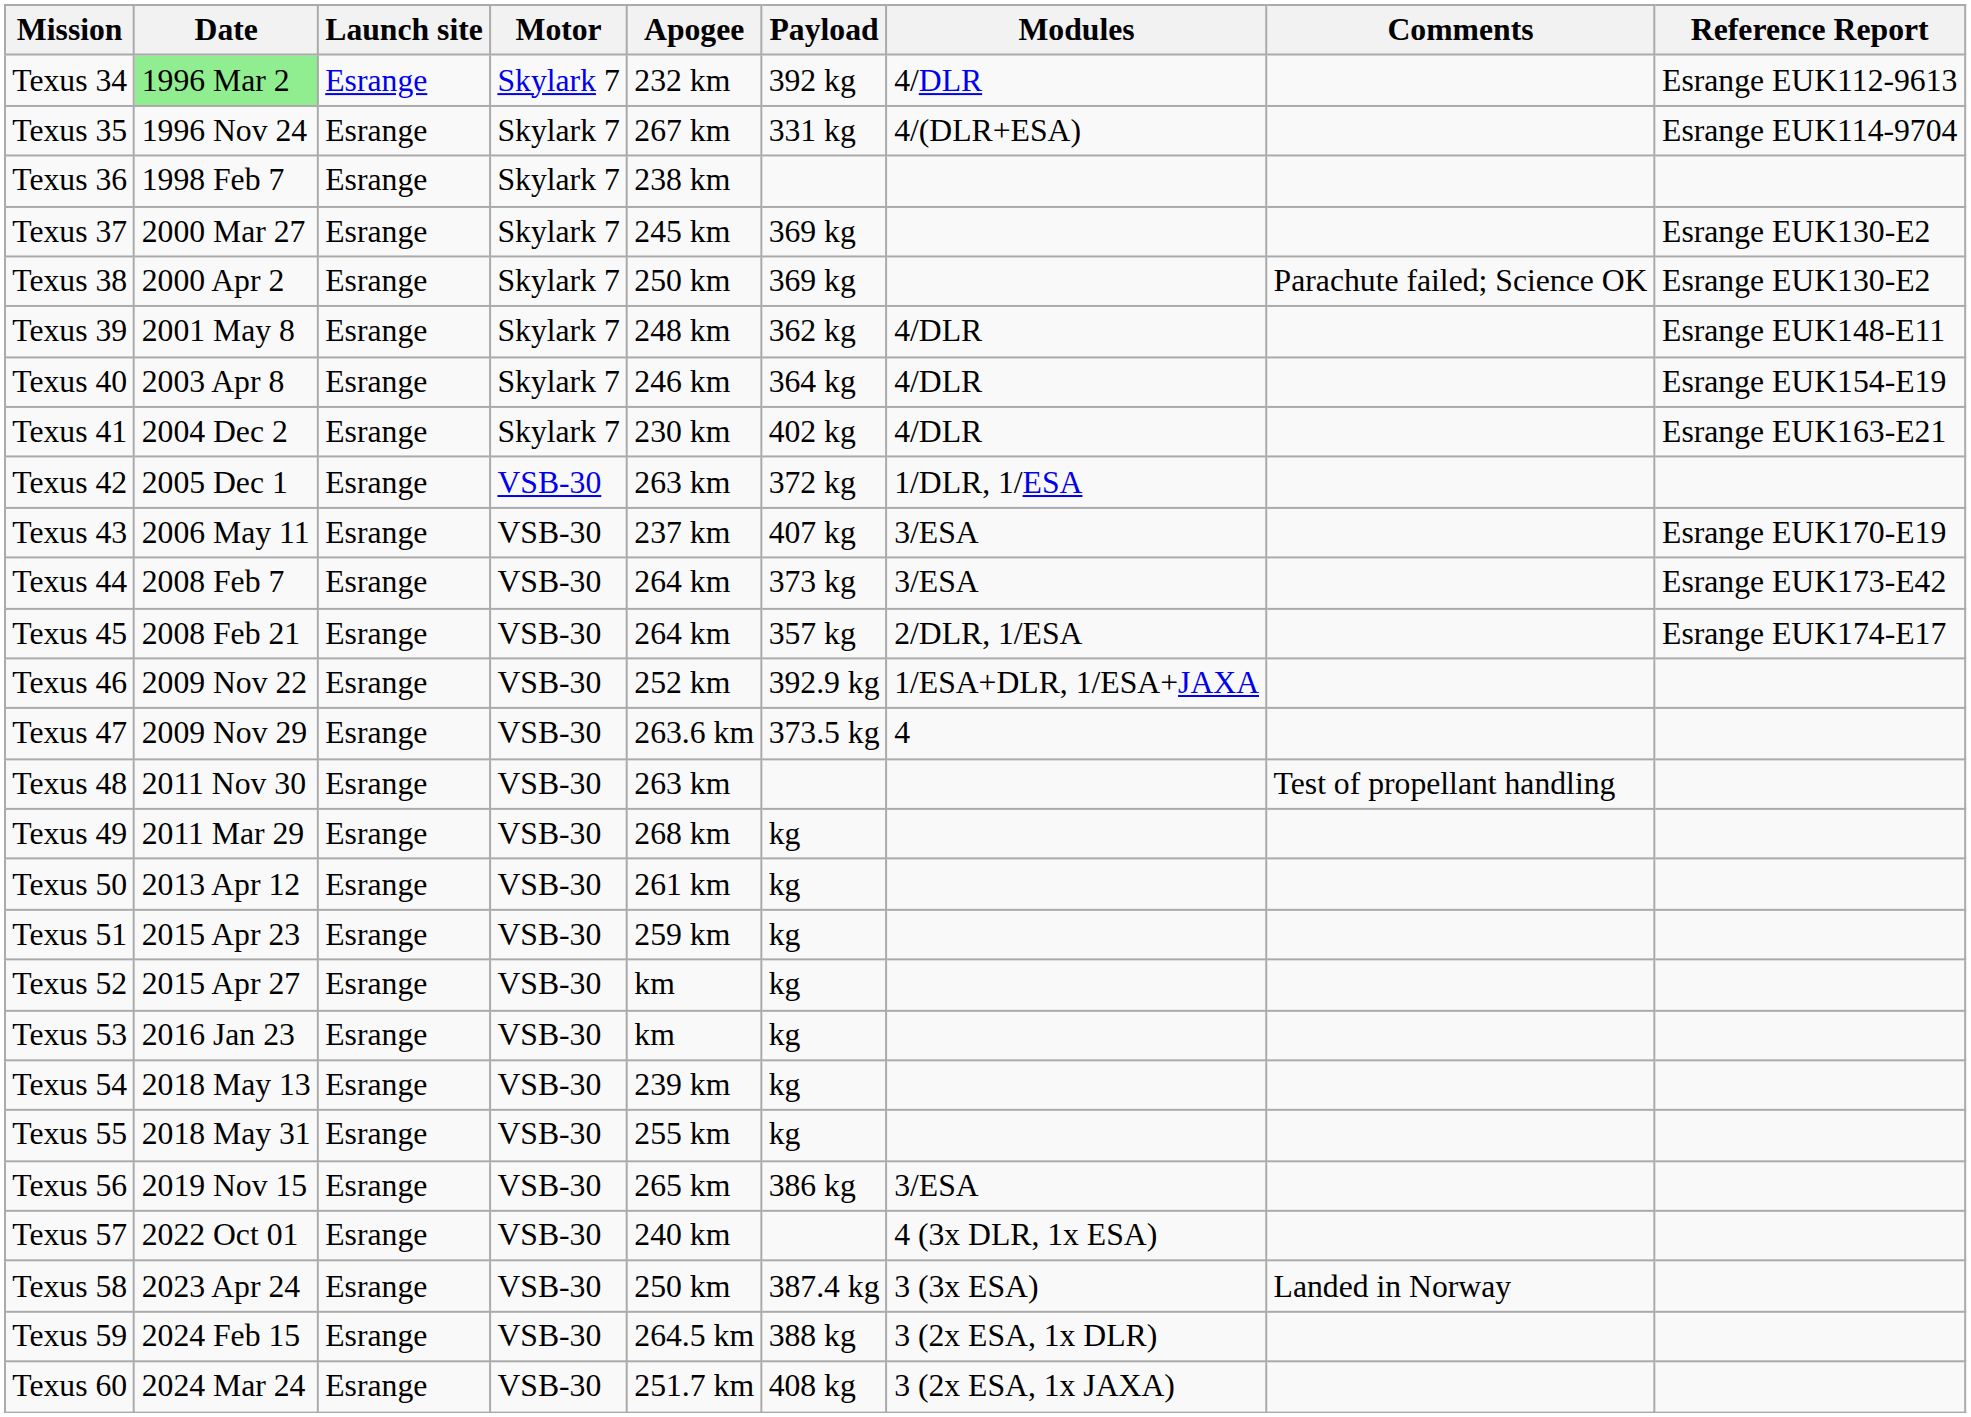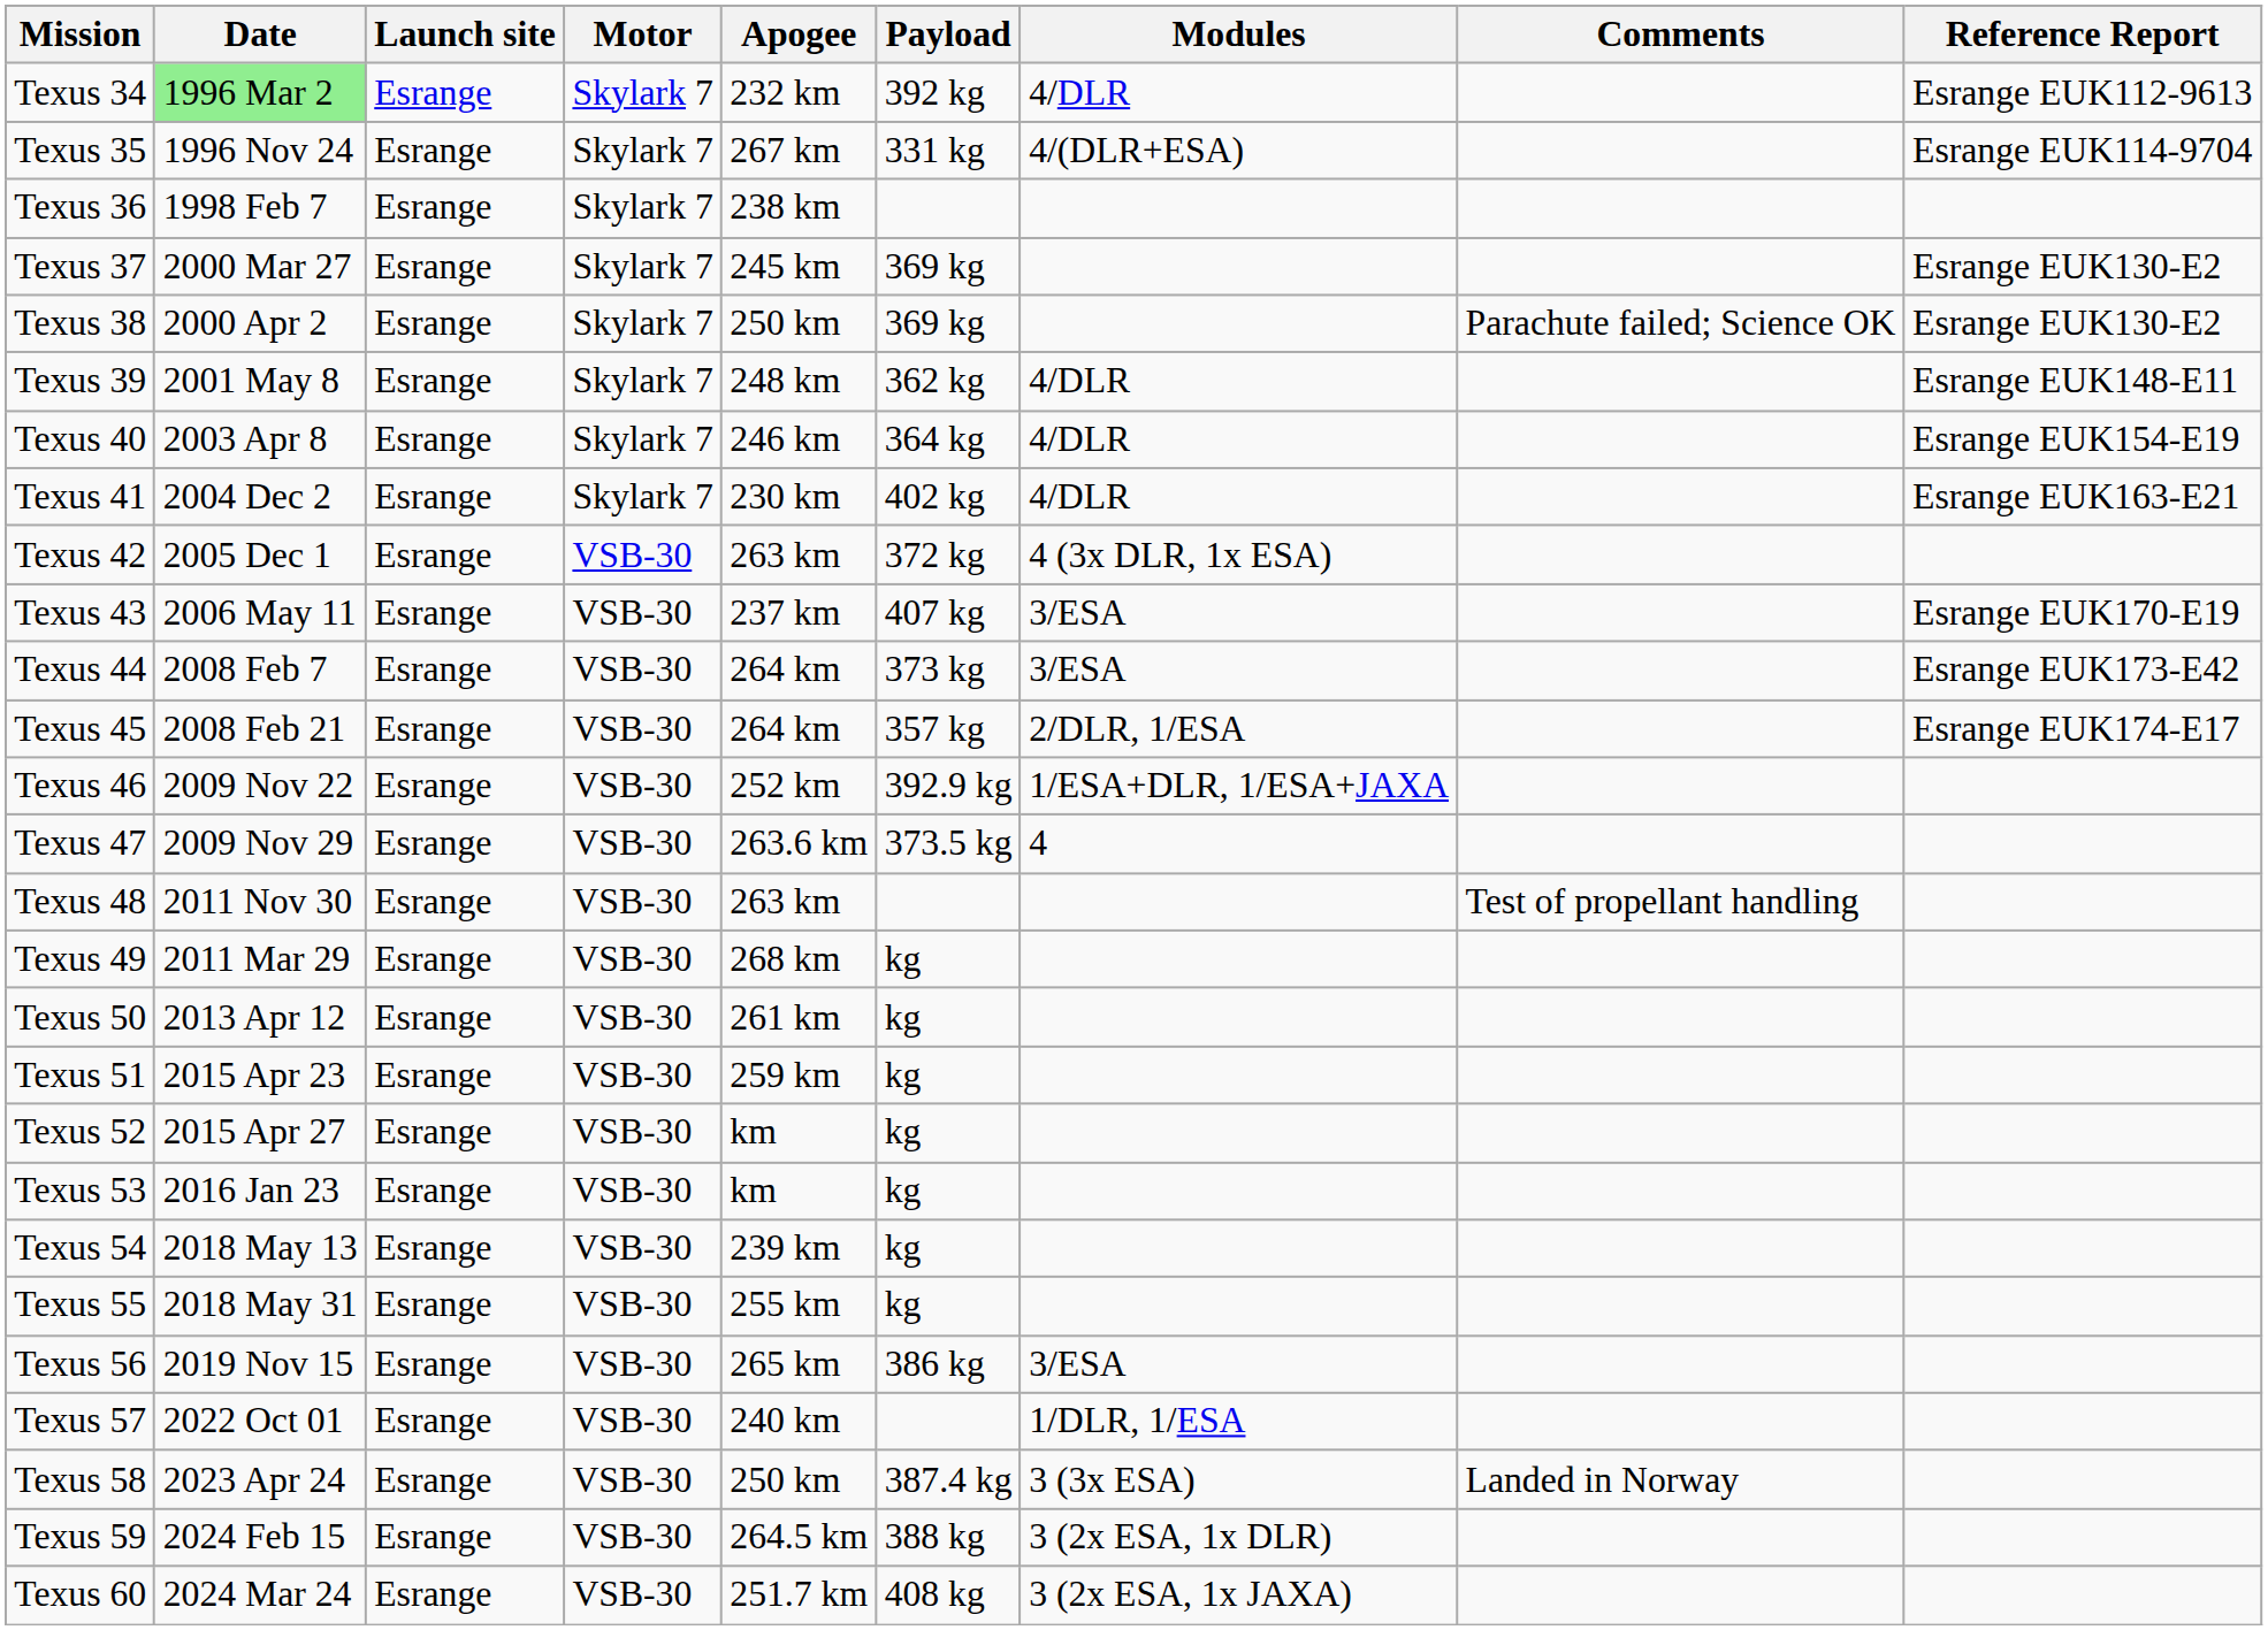 <table class=wikitable>
 <tr>
 <th>Mission</th>
 <th>Date</th>
 <th>Launch site</th>
 <th>Motor</th>
 <th>Apogee</th>
 <th>Payload</th>
 <th>Modules</th>
 <th>Comments</th>
 <th>Reference Report</th>
 </tr>
 <tr>
 <td>Texus 34</td>
 <td style="background: lightgreen;">1996 Mar 2</td>
 <td><a href='#'>Esrange</a></td>
 <td><a href='#'>Skylark</a> 7</td>
 <td>232 km</td>
 <td>392 kg</td>
 <td>4/<a href='#'>DLR</a></td>
 <td></td>
 <td>Esrange EUK112-9613</td>
 </tr>
 <tr>
 <td>Texus 35</td>
 <td>1996 Nov 24</td>
 <td>Esrange</td>
 <td>Skylark 7</td>
 <td>267 km</td>
 <td>331 kg</td>
 <td>4/(DLR+ESA)</td>
 <td></td>
 <td>Esrange EUK114-9704</td>
 </tr>
 <tr>
 <td>Texus 36</td>
 <td>1998 Feb 7</td>
 <td>Esrange</td>
 <td>Skylark 7</td>
 <td>238 km</td>
 <td></td>
 <td></td>
 <td></td>
 <td></td>
 </tr>
 <tr>
 <td>Texus 37</td>
 <td>2000 Mar 27</td>
 <td>Esrange</td>
 <td>Skylark 7</td>
 <td>245 km</td>
 <td>369 kg</td>
 <td></td>
 <td></td>
 <td>Esrange EUK130-E2</td>
 </tr>
 <tr>
 <td>Texus 38</td>
 <td>2000 Apr 2</td>
 <td>Esrange</td>
 <td>Skylark 7</td>
 <td>250 km</td>
 <td>369 kg</td>
 <td></td>
 <td>Parachute failed; Science OK</td>
 <td>Esrange EUK130-E2</td>
 </tr>
 <tr>
 <td>Texus 39</td>
 <td>2001 May 8</td>
 <td>Esrange</td>
 <td>Skylark 7</td>
 <td>248 km</td>
 <td>362 kg</td>
 <td>4/DLR</td>
 <td></td>
 <td>Esrange EUK148-E11</td>
 </tr>
 <tr>
 <td>Texus 40</td>
 <td>2003 Apr 8</td>
 <td>Esrange</td>
 <td>Skylark 7</td>
 <td>246 km</td>
 <td>364 kg</td>
 <td>4/DLR</td>
 <td></td>
 <td>Esrange EUK154-E19</td>
 </tr>
 <tr>
 <td>Texus 41</td>
 <td>2004 Dec 2</td>
 <td>Esrange</td>
 <td>Skylark 7</td>
 <td>230 km</td>
 <td>402 kg</td>
 <td>4/DLR</td>
 <td></td>
 <td>Esrange EUK163-E21</td>
 </tr>
 <tr>
 <td>Texus 42</td>
 <td>2005 Dec 1</td>
 <td>Esrange</td>
 <td><a href='#'>VSB-30</a></td>
 <td>263 km</td>
 <td>372 kg</td>
-<td>1/DLR, 1/<a href='#'>ESA</a></td>
+<td>4 (3x DLR, 1x ESA)</td>
 <td></td>
 <td></td>
 </tr>
 <tr>
 <td>Texus 43</td>
 <td>2006 May 11</td>
 <td>Esrange</td>
 <td>VSB-30</td>
 <td>237 km</td>
 <td>407 kg</td>
 <td>3/ESA</td>
 <td></td>
 <td>Esrange EUK170-E19</td>
 </tr>
 <tr>
 <td>Texus 44</td>
 <td>2008 Feb 7</td>
 <td>Esrange</td>
 <td>VSB-30</td>
 <td>264 km</td>
 <td>373 kg</td>
 <td>3/ESA</td>
 <td></td>
 <td>Esrange EUK173-E42</td>
 </tr>
 <tr>
 <td>Texus 45</td>
 <td>2008 Feb 21</td>
 <td>Esrange</td>
 <td>VSB-30</td>
 <td>264 km</td>
 <td>357 kg</td>
 <td>2/DLR, 1/ESA</td>
 <td></td>
 <td>Esrange EUK174-E17</td>
 </tr>
 <tr>
 <td>Texus 46</td>
 <td>2009 Nov 22</td>
 <td>Esrange</td>
 <td>VSB-30</td>
 <td>252 km</td>
 <td>392.9 kg</td>
 <td>1/ESA+DLR, 1/ESA+<a href='#'>JAXA</a></td>
 <td></td>
 <td></td>
 </tr>
 <tr>
 <td>Texus 47</td>
 <td>2009 Nov 29</td>
 <td>Esrange</td>
 <td>VSB-30</td>
 <td>263.6 km</td>
 <td>373.5 kg</td>
 <td>4</td>
 <td></td>
 <td></td>
 </tr>
 <tr>
 <td>Texus 48</td>
 <td>2011 Nov 30</td>
 <td>Esrange</td>
 <td>VSB-30</td>
 <td>263 km</td>
 <td></td>
 <td></td>
 <td>Test of propellant handling</td>
 <td></td>
 </tr>
 <tr>
 <td>Texus 49</td>
 <td>2011 Mar 29</td>
 <td>Esrange</td>
 <td>VSB-30</td>
 <td>268 km</td>
 <td>kg</td>
 <td></td>
 <td></td>
 <td></td>
 </tr>
 <tr>
 <td>Texus 50</td>
 <td>2013 Apr 12</td>
 <td>Esrange</td>
 <td>VSB-30</td>
 <td>261 km</td>
 <td>kg</td>
 <td></td>
 <td></td>
 <td></td>
 </tr>
 <tr>
 <td>Texus 51</td>
 <td>2015 Apr 23</td>
 <td>Esrange</td>
 <td>VSB-30</td>
 <td>259 km</td>
 <td>kg</td>
 <td></td>
 <td></td>
 <td></td>
 </tr>
 <tr>
 <td>Texus 52</td>
 <td>2015 Apr 27</td>
 <td>Esrange</td>
 <td>VSB-30</td>
 <td>km</td>
 <td>kg</td>
 <td></td>
 <td></td>
 <td></td>
 </tr>
 <tr>
 <td>Texus 53</td>
 <td>2016 Jan 23</td>
 <td>Esrange</td>
 <td>VSB-30</td>
 <td>km</td>
 <td>kg</td>
 <td></td>
 <td></td>
 <td></td>
 </tr>
 <tr>
 <td>Texus 54</td>
 <td>2018 May 13</td>
 <td>Esrange</td>
 <td>VSB-30</td>
 <td>239 km</td>
 <td>kg</td>
 <td></td>
 <td></td>
 <td></td>
 </tr>
 <tr>
 <td>Texus 55</td>
 <td>2018 May 31</td>
 <td>Esrange</td>
 <td>VSB-30</td>
 <td>255 km</td>
 <td>kg</td>
 <td></td>
 <td></td>
 <td></td>
 </tr>
 <tr>
 <td>Texus 56</td>
 <td>2019 Nov 15</td>
 <td>Esrange</td>
 <td>VSB-30</td>
 <td>265 km</td>
 <td>386 kg</td>
 <td>3/ESA</td>
 <td></td>
 <td></td>
 </tr>
 <tr>
 <td>Texus 57</td>
 <td>2022 Oct 01</td>
 <td>Esrange</td>
 <td>VSB-30</td>
 <td>240 km</td>
 <td></td>
-<td>4 (3x DLR, 1x ESA)</td>
+<td>1/DLR, 1/<a href='#'>ESA</a></td>
 <td></td>
 <td></td>
 </tr>
 <tr>
 <td>Texus 58</td>
 <td>2023 Apr 24</td>
 <td>Esrange</td>
 <td>VSB-30</td>
 <td>250 km</td>
 <td>387.4 kg</td>
 <td>3 (3x ESA)</td>
 <td>Landed in Norway</td>
 <td></td>
 </tr>
 <tr>
 <td>Texus 59</td>
 <td>2024 Feb 15</td>
 <td>Esrange</td>
 <td>VSB-30</td>
 <td>264.5 km</td>
 <td>388 kg</td>
 <td>3 (2x ESA, 1x DLR)</td>
 <td></td>
 <td></td>
 </tr>
 <tr>
 <td>Texus 60</td>
 <td>2024 Mar 24</td>
 <td>Esrange</td>
 <td>VSB-30</td>
 <td>251.7 km</td>
 <td>408 kg</td>
 <td>3 (2x ESA, 1x JAXA)</td>
 <td></td>
 <td></td>
 </tr>
 <tr>
 </tr>
 </table>
